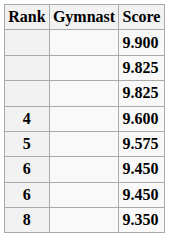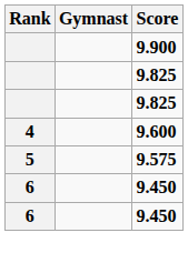 <table class="wikitable sortable">
 <tr>
 <th scope="col">Rank</th>
 <th scope="col">Gymnast</th>
 <th scope="col">Score</th>
 </tr>
 <tr>
 <th scope="row"></th>
 <td></td>
 <td><strong>9.900</strong></td>
 </tr>
 <tr>
 <th scope="row"></th>
 <td></td>
 <td><strong>9.825</strong></td>
 </tr>
 <tr>
 <th scope="row"></th>
 <td></td>
 <td><strong>9.825</strong></td>
 </tr>
 <tr>
 <th scope="row">4</th>
 <td></td>
 <td><strong>9.600</strong></td>
 </tr>
 <tr>
 <th scope="row">5</th>
 <td></td>
 <td><strong>9.575</strong></td>
 </tr>
 <tr>
 <th scope="row">6</th>
 <td></td>
 <td><strong>9.450</strong></td>
 </tr>
 <tr>
 <th scope="row">6</th>
 <td></td>
 <td><strong>9.450</strong></td>
 </tr>
-<tr>
-<th scope="row">8</th>
-<td></td>
-<td><strong>9.350</strong></td>
-</tr>
 </table>
